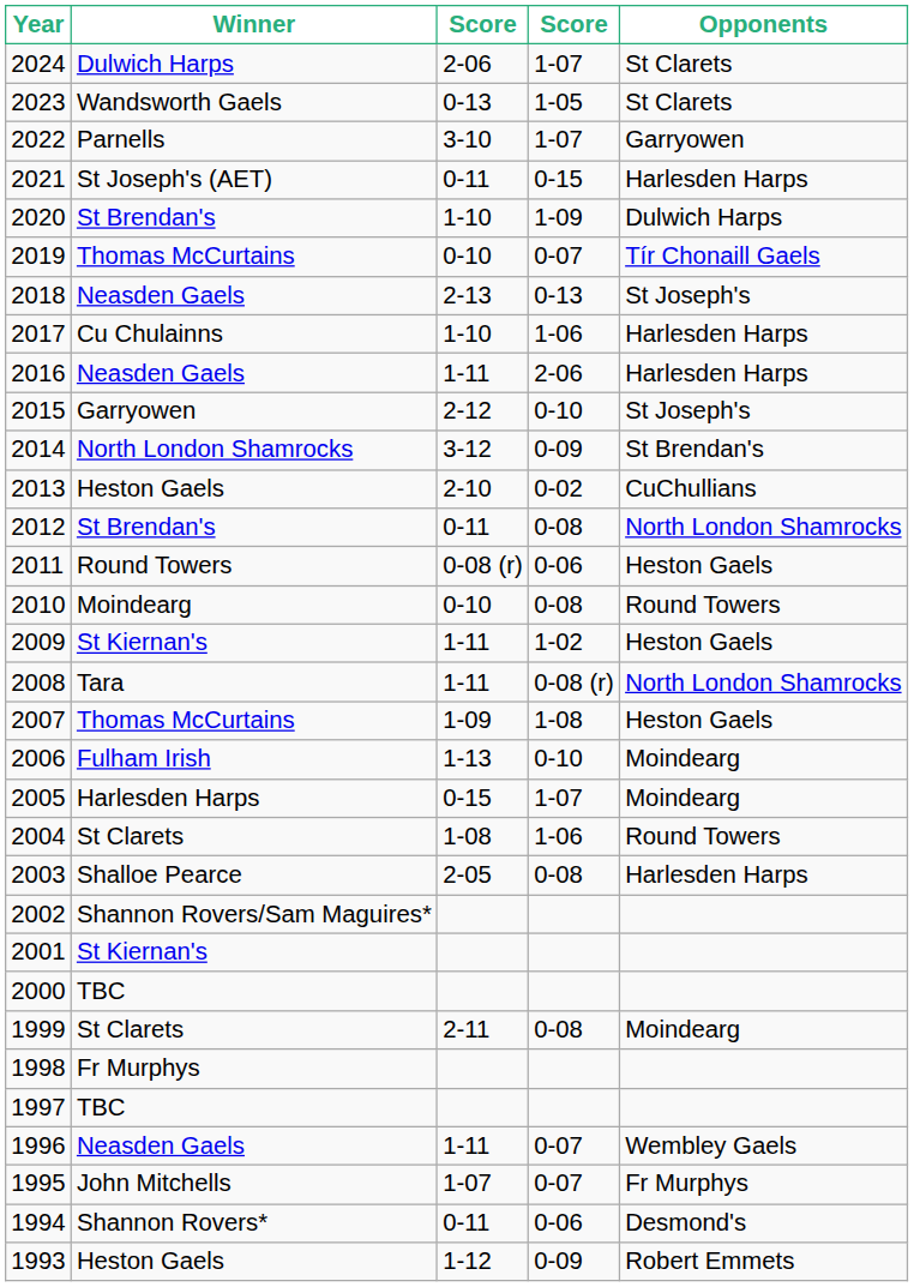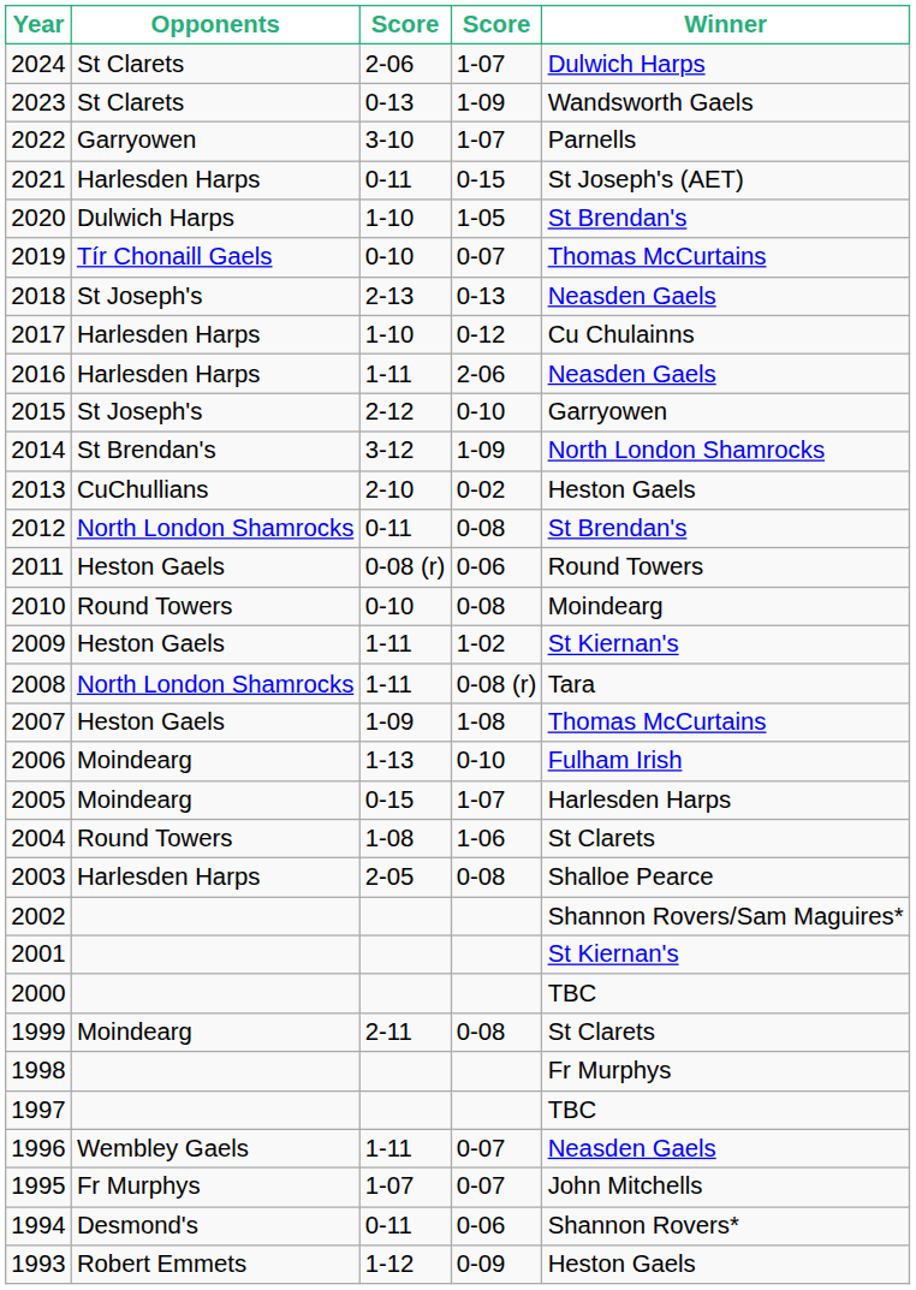 <table class="wikitable">
 <tr>
 <th style="background:white;color:#28AE7B;border:1px solid #28AE7B">Year</th>
-<th style="background:white;color:#28AE7B;border:1px solid #28AE7B">Winner</th>
+<th style="background:white;color:#28AE7B;border:1px solid #28AE7B">Opponents</th>
 <th style="background:white;color:#28AE7B;border:1px solid #28AE7B">Score</th>
 <th style="background:white;color:#28AE7B;border:1px solid #28AE7B">Score</th>
-<th style="background:white;color:#28AE7B;border:1px solid #28AE7B">Opponents</th>
+<th style="background:white;color:#28AE7B;border:1px solid #28AE7B">Winner</th>
 </tr>
 <tr>
 <td>2024</td>
-<td><a href='#'>Dulwich Harps</a></td>
+<td>St Clarets</td>
 <td>2-06</td>
 <td>1-07</td>
-<td>St Clarets</td>
+<td><a href='#'>Dulwich Harps</a></td>
 </tr>
 <tr>
 <td>2023</td>
+<td>St Clarets</td>
+<td>0-13</td>
+<td>1-09</td>
 <td>Wandsworth Gaels</td>
-<td>0-13</td>
-<td>1-05</td>
-<td>St Clarets</td>
 </tr>
 <tr>
 <td>2022</td>
-<td>Parnells</td>
+<td>Garryowen</td>
 <td>3-10</td>
 <td>1-07</td>
+<td>Parnells</td>
+</tr>
+<tr>
+<td>2021</td>
+<td>Harlesden Harps</td>
+<td>0-11</td>
+<td>0-15</td>
+<td>St Joseph's (AET)</td>
+</tr>
+<tr>
+<td>2020</td>
+<td>Dulwich Harps</td>
+<td>1-10</td>
+<td>1-05</td>
+<td><a href='#'>St Brendan's</a></td>
+</tr>
+<tr>
+<td>2019</td>
+<td><a href='#'>Tír Chonaill Gaels</a></td>
+<td>0-10</td>
+<td>0-07</td>
+<td><a href='#'>Thomas McCurtains</a></td>
+</tr>
+<tr>
+<td>2018</td>
+<td>St Joseph's</td>
+<td>2-13</td>
+<td>0-13</td>
+<td><a href='#'>Neasden Gaels</a></td>
+</tr>
+<tr>
+<td>2017</td>
+<td>Harlesden Harps</td>
+<td>1-10</td>
+<td>0-12</td>
+<td>Cu Chulainns</td>
+</tr>
+<tr>
+<td>2016</td>
+<td>Harlesden Harps</td>
+<td>1-11</td>
+<td>2-06</td>
+<td><a href='#'>Neasden Gaels</a></td>
+</tr>
+<tr>
+<td>2015</td>
+<td>St Joseph's</td>
+<td>2-12</td>
+<td>0-10</td>
 <td>Garryowen</td>
 </tr>
 <tr>
-<td>2021</td>
-<td>St Joseph's (AET)</td>
-<td>0-11</td>
-<td>0-15</td>
-<td>Harlesden Harps</td>
-</tr>
-<tr>
-<td>2020</td>
-<td><a href='#'>St Brendan's</a></td>
-<td>1-10</td>
+<td>2014</td>
+<td>St Brendan's</td>
+<td>3-12</td>
 <td>1-09</td>
-<td>Dulwich Harps</td>
-</tr>
-<tr>
-<td>2019</td>
-<td><a href='#'>Thomas McCurtains</a></td>
-<td>0-10</td>
-<td>0-07</td>
-<td><a href='#'>Tír Chonaill Gaels</a></td>
-</tr>
-<tr>
-<td>2018</td>
-<td><a href='#'>Neasden Gaels</a></td>
-<td>2-13</td>
-<td>0-13</td>
-<td>St Joseph's</td>
-</tr>
-<tr>
-<td>2017</td>
-<td>Cu Chulainns</td>
-<td>1-10</td>
-<td>1-06</td>
-<td>Harlesden Harps</td>
-</tr>
-<tr>
-<td>2016</td>
-<td><a href='#'>Neasden Gaels</a></td>
-<td>1-11</td>
-<td>2-06</td>
-<td>Harlesden Harps</td>
-</tr>
-<tr>
-<td>2015</td>
-<td>Garryowen</td>
-<td>2-12</td>
-<td>0-10</td>
-<td>St Joseph's</td>
-</tr>
-<tr>
-<td>2014</td>
 <td><a href='#'>North London Shamrocks</a></td>
-<td>3-12</td>
-<td>0-09</td>
-<td>St Brendan's</td>
 </tr>
 <tr>
 <td>2013</td>
-<td>Heston Gaels</td>
+<td>CuChullians</td>
 <td>2-10</td>
 <td>0-02</td>
-<td>CuChullians</td>
+<td>Heston Gaels</td>
 </tr>
 <tr>
 <td>2012</td>
-<td><a href='#'>St Brendan's</a></td>
+<td><a href='#'>North London Shamrocks</a></td>
 <td>0-11</td>
 <td>0-08</td>
-<td><a href='#'>North London Shamrocks</a></td>
+<td><a href='#'>St Brendan's</a></td>
 </tr>
 <tr>
 <td>2011</td>
-<td>Round Towers</td>
+<td>Heston Gaels</td>
 <td>0-08 (r)</td>
 <td>0-06</td>
-<td>Heston Gaels</td>
+<td>Round Towers</td>
 </tr>
 <tr>
 <td>2010</td>
-<td>Moindearg</td>
+<td>Round Towers</td>
 <td>0-10</td>
-<td>0-08</td>
-<td>Round Towers</td>
-</tr>
-<tr>
-<td>2009</td>
-<td><a href='#'>St Kiernan's</a></td>
-<td>1-11</td>
-<td>1-02</td>
-<td>Heston Gaels</td>
-</tr>
-<tr>
-<td>2008</td>
-<td>Tara</td>
-<td>1-11</td>
-<td>0-08 (r)</td>
-<td><a href='#'>North London Shamrocks</a></td>
-</tr>
-<tr>
-<td>2007</td>
-<td><a href='#'>Thomas McCurtains</a></td>
-<td>1-09</td>
-<td>1-08</td>
-<td>Heston Gaels</td>
-</tr>
-<tr>
-<td>2006</td>
-<td><a href='#'>Fulham Irish</a></td>
-<td>1-13</td>
-<td>0-10</td>
-<td>Moindearg</td>
-</tr>
-<tr>
-<td>2005</td>
-<td>Harlesden Harps</td>
-<td>0-15</td>
-<td>1-07</td>
-<td>Moindearg</td>
-</tr>
-<tr>
-<td>2004</td>
-<td>St Clarets</td>
-<td>1-08</td>
-<td>1-06</td>
-<td>Round Towers</td>
-</tr>
-<tr>
-<td>2003</td>
-<td>Shalloe Pearce</td>
-<td>2-05</td>
-<td>0-08</td>
-<td>Harlesden Harps</td>
-</tr>
-<tr>
-<td>2002</td>
-<td>Shannon Rovers/Sam Maguires*</td>
-<td></td>
-<td></td>
-<td></td>
-</tr>
-<tr>
-<td>2001</td>
-<td><a href='#'>St Kiernan's</a></td>
-<td></td>
-<td></td>
-<td></td>
-</tr>
-<tr>
-<td>2000</td>
-<td>TBC</td>
-<td></td>
-<td></td>
-<td></td>
-</tr>
-<tr>
-<td>1999</td>
-<td>St Clarets</td>
-<td>2-11</td>
 <td>0-08</td>
 <td>Moindearg</td>
 </tr>
 <tr>
-<td>1998</td>
-<td>Fr Murphys</td>
+<td>2009</td>
+<td>Heston Gaels</td>
+<td>1-11</td>
+<td>1-02</td>
+<td><a href='#'>St Kiernan's</a></td>
+</tr>
+<tr>
+<td>2008</td>
+<td><a href='#'>North London Shamrocks</a></td>
+<td>1-11</td>
+<td>0-08 (r)</td>
+<td>Tara</td>
+</tr>
+<tr>
+<td>2007</td>
+<td>Heston Gaels</td>
+<td>1-09</td>
+<td>1-08</td>
+<td><a href='#'>Thomas McCurtains</a></td>
+</tr>
+<tr>
+<td>2006</td>
+<td>Moindearg</td>
+<td>1-13</td>
+<td>0-10</td>
+<td><a href='#'>Fulham Irish</a></td>
+</tr>
+<tr>
+<td>2005</td>
+<td>Moindearg</td>
+<td>0-15</td>
+<td>1-07</td>
+<td>Harlesden Harps</td>
+</tr>
+<tr>
+<td>2004</td>
+<td>Round Towers</td>
+<td>1-08</td>
+<td>1-06</td>
+<td>St Clarets</td>
+</tr>
+<tr>
+<td>2003</td>
+<td>Harlesden Harps</td>
+<td>2-05</td>
+<td>0-08</td>
+<td>Shalloe Pearce</td>
+</tr>
+<tr>
+<td>2002</td>
 <td></td>
 <td></td>
 <td></td>
+<td>Shannon Rovers/Sam Maguires*</td>
+</tr>
+<tr>
+<td>2001</td>
+<td></td>
+<td></td>
+<td></td>
+<td><a href='#'>St Kiernan's</a></td>
+</tr>
+<tr>
+<td>2000</td>
+<td></td>
+<td></td>
+<td></td>
+<td>TBC</td>
+</tr>
+<tr>
+<td>1999</td>
+<td>Moindearg</td>
+<td>2-11</td>
+<td>0-08</td>
+<td>St Clarets</td>
+</tr>
+<tr>
+<td>1998</td>
+<td></td>
+<td></td>
+<td></td>
+<td>Fr Murphys</td>
 </tr>
 <tr>
 <td>1997</td>
-<td>TBC</td>
 <td></td>
 <td></td>
 <td></td>
+<td>TBC</td>
 </tr>
 <tr>
 <td>1996</td>
-<td><a href='#'>Neasden Gaels</a></td>
+<td>Wembley Gaels</td>
 <td>1-11</td>
 <td>0-07</td>
-<td>Wembley Gaels</td>
+<td><a href='#'>Neasden Gaels</a></td>
 </tr>
 <tr>
 <td>1995</td>
-<td>John Mitchells</td>
+<td>Fr Murphys</td>
 <td>1-07</td>
 <td>0-07</td>
-<td>Fr Murphys</td>
+<td>John Mitchells</td>
 </tr>
 <tr>
 <td>1994</td>
-<td>Shannon Rovers*</td>
+<td>Desmond's</td>
 <td>0-11</td>
 <td>0-06</td>
-<td>Desmond's</td>
+<td>Shannon Rovers*</td>
 </tr>
 <tr>
 <td>1993</td>
-<td>Heston Gaels</td>
+<td>Robert Emmets</td>
 <td>1-12</td>
 <td>0-09</td>
-<td>Robert Emmets</td>
+<td>Heston Gaels</td>
 </tr>
 </table>
